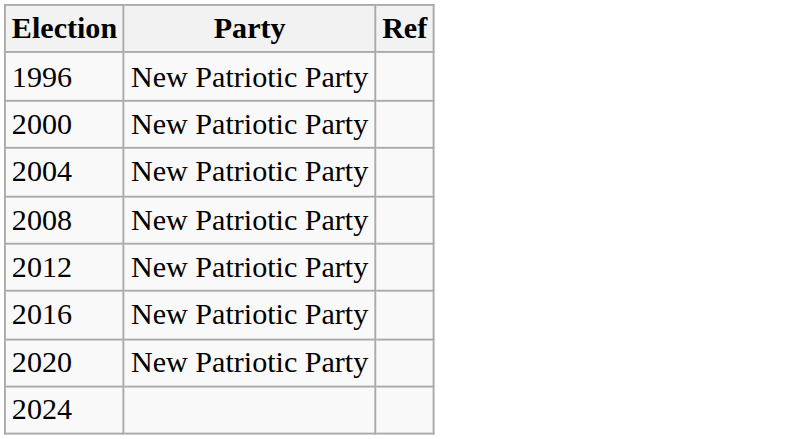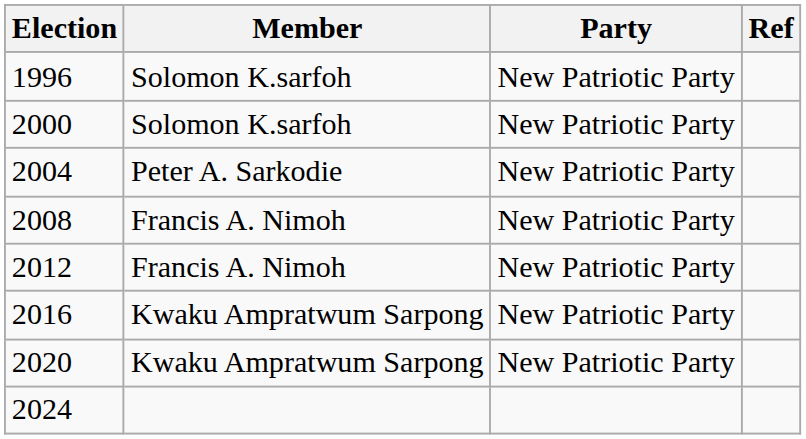 <table class="wikitable">
 <tr>
 <th>Election</th>
+<th>Member</th>
 <th>Party</th>
 <th>Ref</th>
 </tr>
 <tr>
 <td>1996</td>
+<td>Solomon K.sarfoh</td>
 <td>New Patriotic Party</td>
 <td></td>
 </tr>
 <tr>
 <td>2000</td>
+<td>Solomon K.sarfoh</td>
 <td>New Patriotic Party</td>
 <td></td>
 </tr>
 <tr>
 <td>2004</td>
+<td>Peter A. Sarkodie</td>
 <td>New Patriotic Party</td>
 <td></td>
 </tr>
 <tr>
 <td>2008</td>
+<td>Francis A. Nimoh</td>
 <td>New Patriotic Party</td>
 <td></td>
 </tr>
 <tr>
 <td>2012</td>
+<td>Francis A. Nimoh</td>
 <td>New Patriotic Party</td>
 <td></td>
 </tr>
 <tr>
 <td>2016</td>
+<td>Kwaku Ampratwum Sarpong</td>
 <td>New Patriotic Party</td>
 <td></td>
 </tr>
 <tr>
 <td>2020</td>
+<td>Kwaku Ampratwum Sarpong</td>
 <td>New Patriotic Party</td>
 <td></td>
 </tr>
 <tr>
 <td>2024</td>
 <td></td>
 <td></td>
+<td></td>
 </tr>
 </table>
